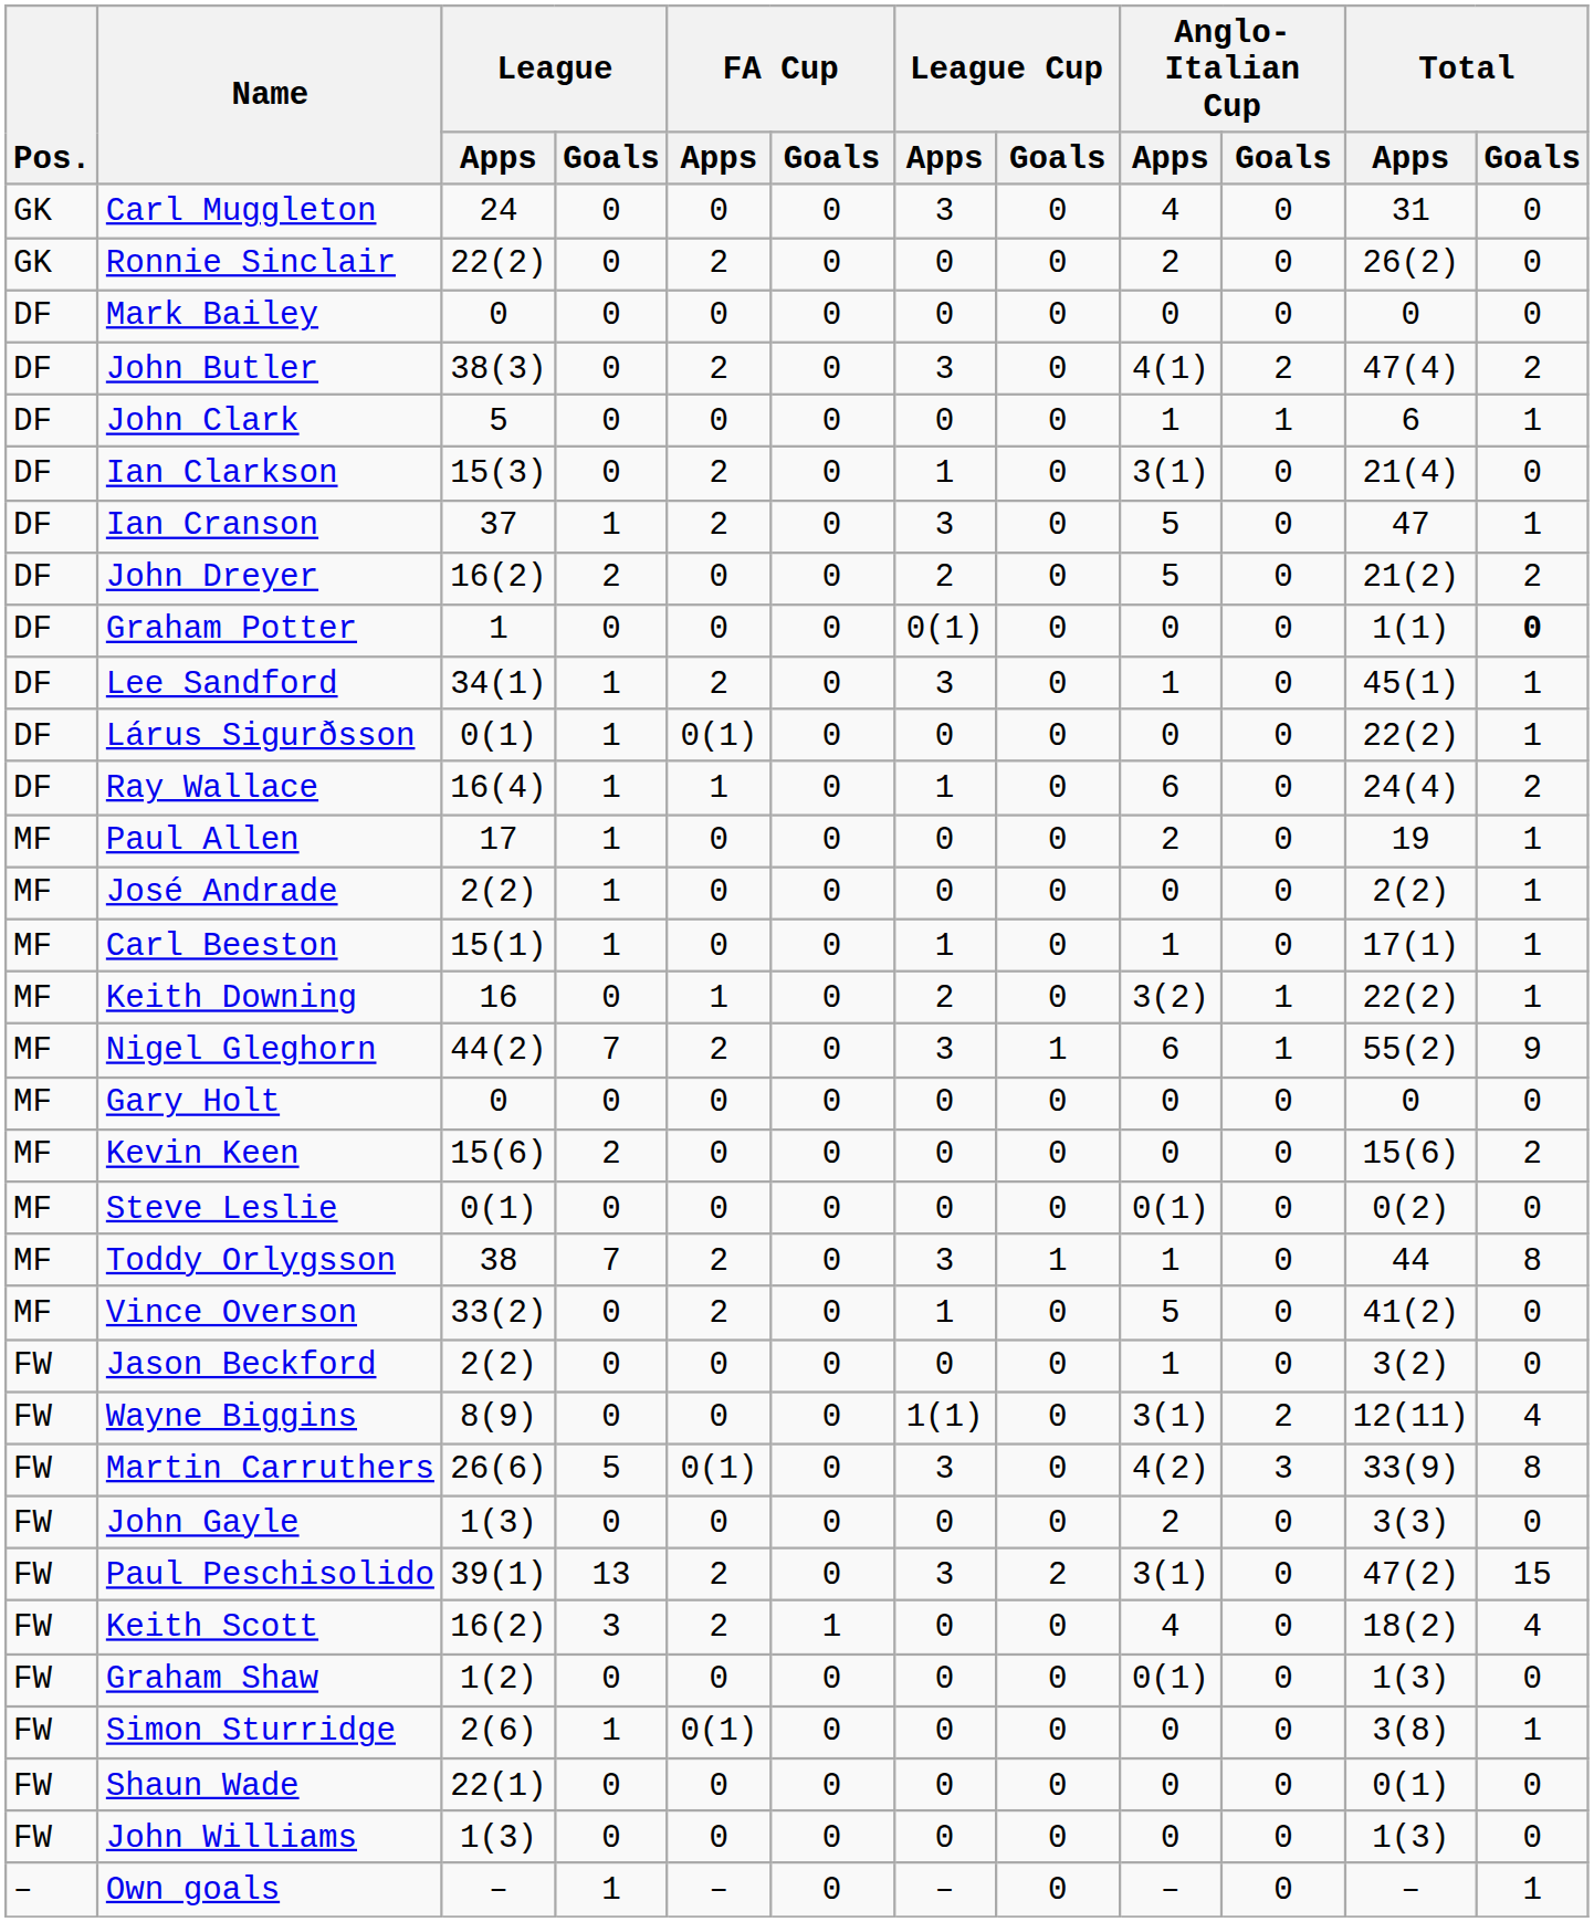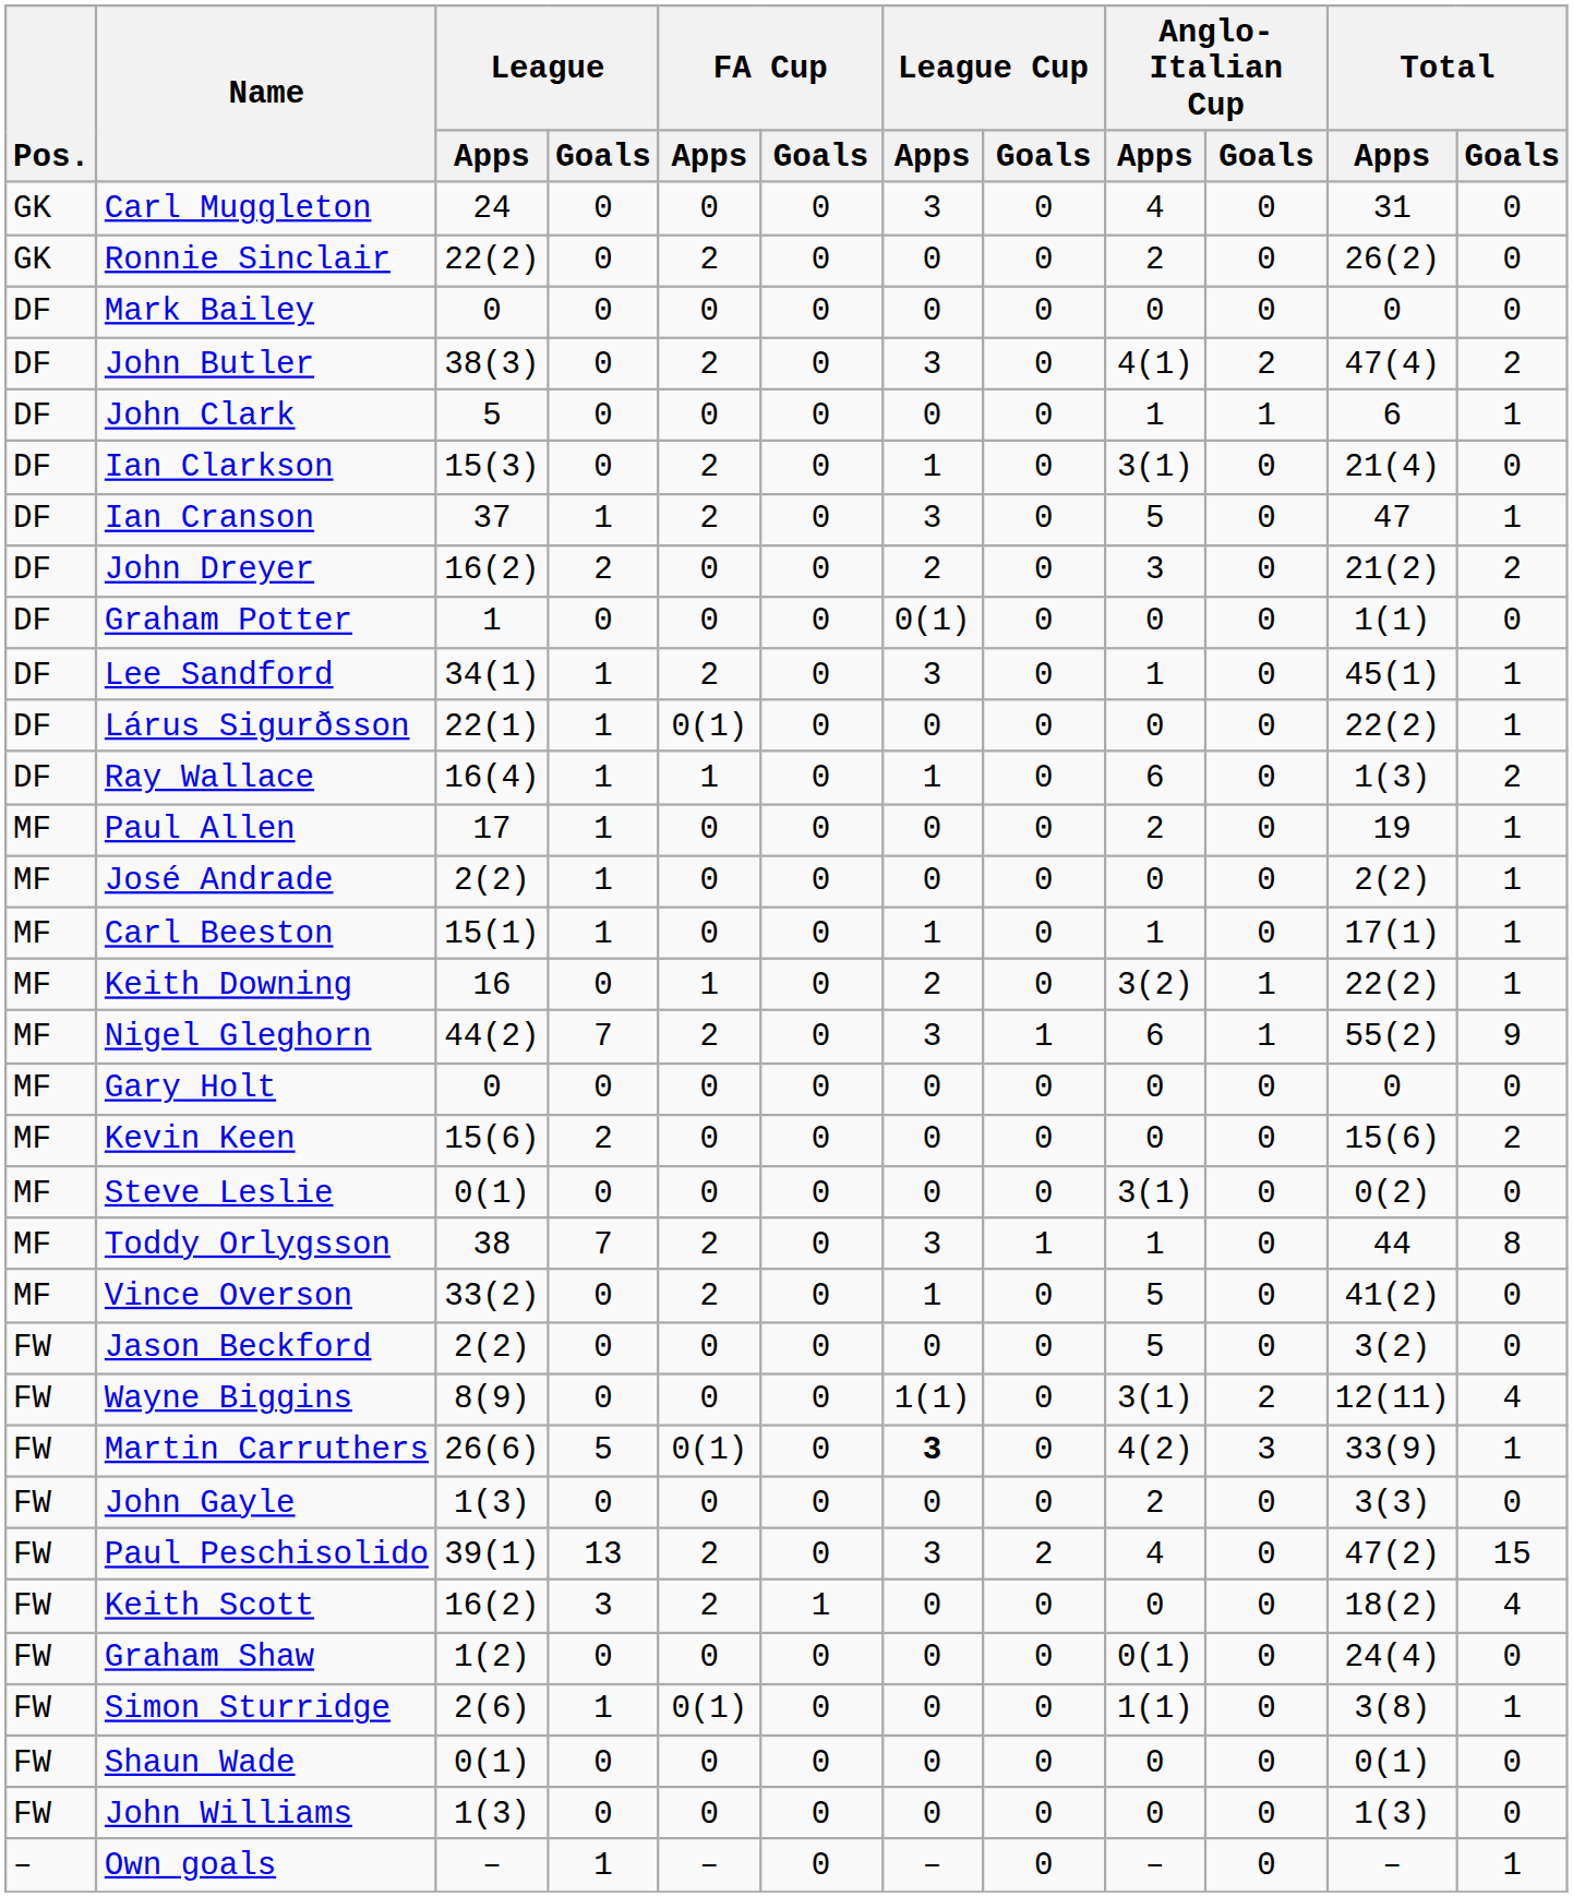 <table class="wikitable" style="text-align:center">
 <tr>
 <th rowspan="2" valign="bottom">Pos.</th>
 <th rowspan="2">Name</th>
 <th colspan="2" width="85">League</th>
 <th colspan="2" width="85">FA Cup</th>
 <th colspan="2" width="85">League Cup</th>
 <th colspan="2" width="85">Anglo-Italian Cup</th>
 <th colspan="2" width="85">Total</th>
 </tr>
 <tr>
 <th>Apps</th>
 <th>Goals</th>
 <th>Apps</th>
 <th>Goals</th>
 <th>Apps</th>
 <th>Goals</th>
 <th>Apps</th>
 <th>Goals</th>
 <th>Apps</th>
 <th>Goals</th>
 </tr>
 <tr>
 <td align="left">GK</td>
 <td align="left"> <a href='#'>Carl Muggleton</a></td>
 <td>24</td>
 <td>0</td>
 <td>0</td>
 <td>0</td>
 <td>3</td>
 <td>0</td>
 <td>4</td>
 <td>0</td>
 <td>31</td>
 <td>0</td>
 </tr>
 <tr>
 <td align="left">GK</td>
 <td align="left"> <a href='#'>Ronnie Sinclair</a></td>
 <td>22(2)</td>
 <td>0</td>
 <td>2</td>
 <td>0</td>
 <td>0</td>
 <td>0</td>
 <td>2</td>
 <td>0</td>
 <td>26(2)</td>
 <td>0</td>
 </tr>
 <tr>
 <td align="left">DF</td>
 <td align="left"> <a href='#'>Mark Bailey</a></td>
 <td>0</td>
 <td>0</td>
 <td>0</td>
 <td>0</td>
 <td>0</td>
 <td>0</td>
 <td>0</td>
 <td>0</td>
 <td>0</td>
 <td>0</td>
 </tr>
 <tr>
 <td align="left">DF</td>
 <td align="left"> <a href='#'>John Butler</a></td>
 <td>38(3)</td>
 <td>0</td>
 <td>2</td>
 <td>0</td>
 <td>3</td>
 <td>0</td>
 <td>4(1)</td>
 <td>2</td>
 <td>47(4)</td>
 <td>2</td>
 </tr>
 <tr>
 <td align="left">DF</td>
 <td align="left"> <a href='#'>John Clark</a></td>
 <td>5</td>
 <td>0</td>
 <td>0</td>
 <td>0</td>
 <td>0</td>
 <td>0</td>
 <td>1</td>
 <td>1</td>
 <td>6</td>
 <td>1</td>
 </tr>
 <tr>
 <td align="left">DF</td>
 <td align="left"> <a href='#'>Ian Clarkson</a></td>
 <td>15(3)</td>
 <td>0</td>
 <td>2</td>
 <td>0</td>
 <td>1</td>
 <td>0</td>
 <td>3(1)</td>
 <td>0</td>
 <td>21(4)</td>
 <td>0</td>
 </tr>
 <tr>
 <td align="left">DF</td>
 <td align="left"> <a href='#'>Ian Cranson</a></td>
 <td>37</td>
 <td>1</td>
 <td>2</td>
 <td>0</td>
 <td>3</td>
 <td>0</td>
 <td>5</td>
 <td>0</td>
 <td>47</td>
 <td>1</td>
 </tr>
 <tr>
 <td align="left">DF</td>
 <td align="left"> <a href='#'>John Dreyer</a></td>
 <td>16(2)</td>
 <td>2</td>
 <td>0</td>
 <td>0</td>
 <td>2</td>
 <td>0</td>
-<td>5</td>
+<td>3</td>
 <td>0</td>
 <td>21(2)</td>
 <td>2</td>
 </tr>
 <tr>
 <td align="left">DF</td>
 <td align="left"> <a href='#'>Graham Potter</a></td>
 <td>1</td>
 <td>0</td>
 <td>0</td>
 <td>0</td>
 <td>0(1)</td>
 <td>0</td>
 <td>0</td>
 <td>0</td>
 <td>1(1)</td>
-<td><strong>0</strong></td>
+<td>0</td>
 </tr>
 <tr>
 <td align="left">DF</td>
 <td align="left"> <a href='#'>Lee Sandford</a></td>
 <td>34(1)</td>
 <td>1</td>
 <td>2</td>
 <td>0</td>
 <td>3</td>
 <td>0</td>
 <td>1</td>
 <td>0</td>
 <td>45(1)</td>
 <td>1</td>
 </tr>
 <tr>
 <td align="left">DF</td>
 <td align="left"> <a href='#'>Lárus Sigurðsson</a></td>
-<td>0(1)</td>
+<td>22(1)</td>
 <td>1</td>
 <td>0(1)</td>
 <td>0</td>
 <td>0</td>
 <td>0</td>
 <td>0</td>
 <td>0</td>
 <td>22(2)</td>
 <td>1</td>
 </tr>
 <tr>
 <td align="left">DF</td>
 <td align="left"> <a href='#'>Ray Wallace</a></td>
 <td>16(4)</td>
 <td>1</td>
 <td>1</td>
 <td>0</td>
 <td>1</td>
 <td>0</td>
 <td>6</td>
 <td>0</td>
-<td>24(4)</td>
+<td>1(3)</td>
 <td>2</td>
 </tr>
 <tr>
 <td align="left">MF</td>
 <td align="left"> <a href='#'>Paul Allen</a></td>
 <td>17</td>
 <td>1</td>
 <td>0</td>
 <td>0</td>
 <td>0</td>
 <td>0</td>
 <td>2</td>
 <td>0</td>
 <td>19</td>
 <td>1</td>
 </tr>
 <tr>
 <td align="left">MF</td>
 <td align="left"> <a href='#'>José Andrade</a></td>
 <td>2(2)</td>
 <td>1</td>
 <td>0</td>
 <td>0</td>
 <td>0</td>
 <td>0</td>
 <td>0</td>
 <td>0</td>
 <td>2(2)</td>
 <td>1</td>
 </tr>
 <tr>
 <td align="left">MF</td>
 <td align="left"> <a href='#'>Carl Beeston</a></td>
 <td>15(1)</td>
 <td>1</td>
 <td>0</td>
 <td>0</td>
 <td>1</td>
 <td>0</td>
 <td>1</td>
 <td>0</td>
 <td>17(1)</td>
 <td>1</td>
 </tr>
 <tr>
 <td align="left">MF</td>
 <td align="left"> <a href='#'>Keith Downing</a></td>
 <td>16</td>
 <td>0</td>
 <td>1</td>
 <td>0</td>
 <td>2</td>
 <td>0</td>
 <td>3(2)</td>
 <td>1</td>
 <td>22(2)</td>
 <td>1</td>
 </tr>
 <tr>
 <td align="left">MF</td>
 <td align="left"> <a href='#'>Nigel Gleghorn</a></td>
 <td>44(2)</td>
 <td>7</td>
 <td>2</td>
 <td>0</td>
 <td>3</td>
 <td>1</td>
 <td>6</td>
 <td>1</td>
 <td>55(2)</td>
 <td>9</td>
 </tr>
 <tr>
 <td align="left">MF</td>
 <td align="left"> <a href='#'>Gary Holt</a></td>
 <td>0</td>
 <td>0</td>
 <td>0</td>
 <td>0</td>
 <td>0</td>
 <td>0</td>
 <td>0</td>
 <td>0</td>
 <td>0</td>
 <td>0</td>
 </tr>
 <tr>
 <td align="left">MF</td>
 <td align="left"> <a href='#'>Kevin Keen</a></td>
 <td>15(6)</td>
 <td>2</td>
 <td>0</td>
 <td>0</td>
 <td>0</td>
 <td>0</td>
 <td>0</td>
 <td>0</td>
 <td>15(6)</td>
 <td>2</td>
 </tr>
 <tr>
 <td align="left">MF</td>
 <td align="left"> <a href='#'>Steve Leslie</a></td>
 <td>0(1)</td>
 <td>0</td>
 <td>0</td>
 <td>0</td>
 <td>0</td>
 <td>0</td>
-<td>0(1)</td>
+<td>3(1)</td>
 <td>0</td>
 <td>0(2)</td>
 <td>0</td>
 </tr>
 <tr>
 <td align="left">MF</td>
 <td align="left"> <a href='#'>Toddy Orlygsson</a></td>
 <td>38</td>
 <td>7</td>
 <td>2</td>
 <td>0</td>
 <td>3</td>
 <td>1</td>
 <td>1</td>
 <td>0</td>
 <td>44</td>
 <td>8</td>
 </tr>
 <tr>
 <td align="left">MF</td>
 <td align="left"> <a href='#'>Vince Overson</a></td>
 <td>33(2)</td>
 <td>0</td>
 <td>2</td>
 <td>0</td>
 <td>1</td>
 <td>0</td>
 <td>5</td>
 <td>0</td>
 <td>41(2)</td>
 <td>0</td>
 </tr>
 <tr>
 <td align="left">FW</td>
 <td align="left"> <a href='#'>Jason Beckford</a></td>
 <td>2(2)</td>
 <td>0</td>
 <td>0</td>
 <td>0</td>
 <td>0</td>
 <td>0</td>
-<td>1</td>
+<td>5</td>
 <td>0</td>
 <td>3(2)</td>
 <td>0</td>
 </tr>
 <tr>
 <td align="left">FW</td>
 <td align="left"> <a href='#'>Wayne Biggins</a></td>
 <td>8(9)</td>
 <td>0</td>
 <td>0</td>
 <td>0</td>
 <td>1(1)</td>
 <td>0</td>
 <td>3(1)</td>
 <td>2</td>
 <td>12(11)</td>
 <td>4</td>
 </tr>
 <tr>
 <td align="left">FW</td>
 <td align="left"> <a href='#'>Martin Carruthers</a></td>
 <td>26(6)</td>
 <td>5</td>
 <td>0(1)</td>
 <td>0</td>
-<td>3</td>
+<td><strong>3</strong></td>
 <td>0</td>
 <td>4(2)</td>
 <td>3</td>
 <td>33(9)</td>
-<td>8</td>
+<td>1</td>
 </tr>
 <tr>
 <td align="left">FW</td>
 <td align="left"> <a href='#'>John Gayle</a></td>
 <td>1(3)</td>
 <td>0</td>
 <td>0</td>
 <td>0</td>
 <td>0</td>
 <td>0</td>
 <td>2</td>
 <td>0</td>
 <td>3(3)</td>
 <td>0</td>
 </tr>
 <tr>
 <td align="left">FW</td>
 <td align="left"> <a href='#'>Paul Peschisolido</a></td>
 <td>39(1)</td>
 <td>13</td>
 <td>2</td>
 <td>0</td>
 <td>3</td>
 <td>2</td>
-<td>3(1)</td>
+<td>4</td>
 <td>0</td>
 <td>47(2)</td>
 <td>15</td>
 </tr>
 <tr>
 <td align="left">FW</td>
 <td align="left"> <a href='#'>Keith Scott</a></td>
 <td>16(2)</td>
 <td>3</td>
 <td>2</td>
 <td>1</td>
 <td>0</td>
 <td>0</td>
-<td>4</td>
+<td>0</td>
 <td>0</td>
 <td>18(2)</td>
 <td>4</td>
 </tr>
 <tr>
 <td align="left">FW</td>
 <td align="left"> <a href='#'>Graham Shaw</a></td>
 <td>1(2)</td>
 <td>0</td>
 <td>0</td>
 <td>0</td>
 <td>0</td>
 <td>0</td>
 <td>0(1)</td>
 <td>0</td>
-<td>1(3)</td>
+<td>24(4)</td>
 <td>0</td>
 </tr>
 <tr>
 <td align="left">FW</td>
 <td align="left"> <a href='#'>Simon Sturridge</a></td>
 <td>2(6)</td>
 <td>1</td>
 <td>0(1)</td>
 <td>0</td>
 <td>0</td>
 <td>0</td>
-<td>0</td>
+<td>1(1)</td>
 <td>0</td>
 <td>3(8)</td>
 <td>1</td>
 </tr>
 <tr>
 <td align="left">FW</td>
 <td align="left"> <a href='#'>Shaun Wade</a></td>
-<td>22(1)</td>
+<td>0(1)</td>
 <td>0</td>
 <td>0</td>
 <td>0</td>
 <td>0</td>
 <td>0</td>
 <td>0</td>
 <td>0</td>
 <td>0(1)</td>
 <td>0</td>
 </tr>
 <tr>
 <td align="left">FW</td>
 <td align="left"> <a href='#'>John Williams</a></td>
 <td>1(3)</td>
 <td>0</td>
 <td>0</td>
 <td>0</td>
 <td>0</td>
 <td>0</td>
 <td>0</td>
 <td>0</td>
 <td>1(3)</td>
 <td>0</td>
 </tr>
 <tr>
 <td align="left">–</td>
 <td align="left"><a href='#'>Own goals</a></td>
 <td>–</td>
 <td>1</td>
 <td>–</td>
 <td>0</td>
 <td>–</td>
 <td>0</td>
 <td>–</td>
 <td>0</td>
 <td>–</td>
 <td>1</td>
 </tr>
 </table>
